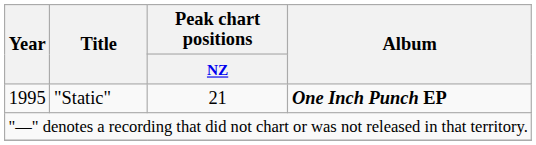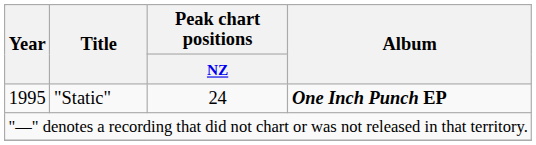 <table class="wikitable plainrowheaders">
 <tr>
 <th rowspan="2"  width="1em">Year</th>
 <th rowspan="2">Title</th>
 <th>Peak chart<br>positions</th>
 <th rowspan="2">Album</th>
 </tr>
 <tr>
 <th><small><a href='#'>NZ</a></small></th>
 </tr>
 <tr>
 <td>1995</td>
 <td>"Static"</td>
-<td align="center">21</td>
+<td align="center">24</td>
 <td><strong><em>One Inch Punch</em> EP</strong></td>
 </tr>
 <tr>
 <td colspan="4" style="font-size:90%" align="center">"—" denotes a recording that did not chart or was not released in that territory.</td>
 </tr>
 <tr>
 </tr>
 </table>
